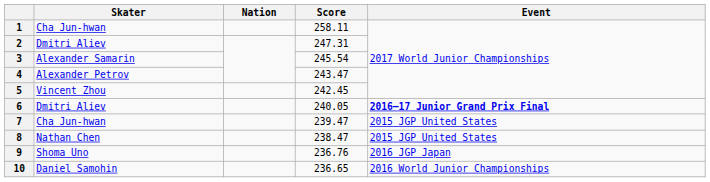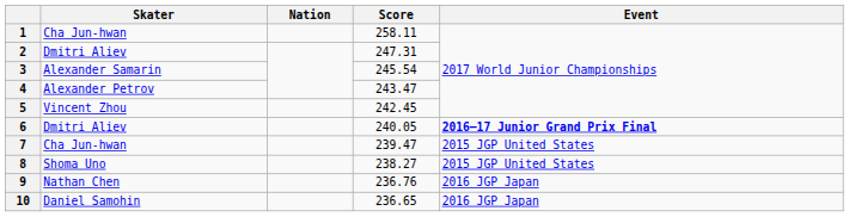 <table class="wikitable unsortable" style="text-align:left; width:75%">
 <tr>
 <th scope="col"></th>
 <th scope="col">Skater</th>
 <th scope="col">Nation</th>
 <th scope="col">Score</th>
 <th scope="col">Event</th>
 </tr>
 <tr>
 <th scope="row">1</th>
 <td><a href='#'>Cha Jun-hwan</a></td>
 <td></td>
 <td style="text-align:center">258.11</td>
 <td rowspan="5"><a href='#'>2017 World Junior Championships</a></td>
 </tr>
 <tr>
 <th scope="row">2</th>
 <td><a href='#'>Dmitri Aliev</a></td>
 <td rowspan="3"></td>
 <td style="text-align:center">247.31</td>
 </tr>
 <tr>
 <th scope="row">3</th>
 <td><a href='#'>Alexander Samarin</a></td>
 <td style="text-align:center">245.54</td>
 </tr>
 <tr>
 <th scope="row">4</th>
 <td><a href='#'>Alexander Petrov</a></td>
 <td style="text-align:center">243.47</td>
 </tr>
 <tr>
 <th scope="row">5</th>
 <td><a href='#'>Vincent Zhou</a></td>
 <td></td>
 <td style="text-align:center">242.45</td>
 </tr>
 <tr>
 <th scope="row">6</th>
 <td><a href='#'>Dmitri Aliev</a></td>
 <td></td>
 <td style="text-align:center">240.05</td>
 <td><strong><a href='#'>2016–17 Junior Grand Prix Final</a></strong></td>
 </tr>
 <tr>
 <th scope="row">7</th>
 <td><a href='#'>Cha Jun-hwan</a></td>
 <td></td>
 <td style="text-align:center">239.47</td>
 <td><a href='#'>2015 JGP United States</a></td>
 </tr>
 <tr>
 <th scope="row">8</th>
-<td><a href='#'>Nathan Chen</a></td>
+<td><a href='#'>Shoma Uno</a></td>
 <td></td>
-<td style="text-align:center">238.47</td>
+<td style="text-align:center">238.27</td>
 <td><a href='#'>2015 JGP United States</a></td>
 </tr>
 <tr>
 <th scope="row">9</th>
-<td><a href='#'>Shoma Uno</a></td>
+<td><a href='#'>Nathan Chen</a></td>
 <td></td>
 <td style="text-align:center">236.76</td>
 <td><a href='#'>2016 JGP Japan</a></td>
 </tr>
 <tr>
 <th scope="row">10</th>
 <td><a href='#'>Daniel Samohin</a></td>
 <td></td>
 <td style="text-align:center">236.65</td>
-<td><a href='#'>2016 World Junior Championships</a></td>
+<td><a href='#'>2016 JGP Japan</a></td>
 </tr>
 </table>
